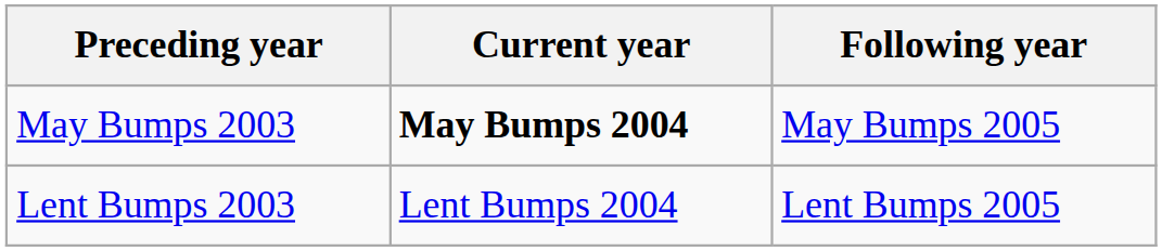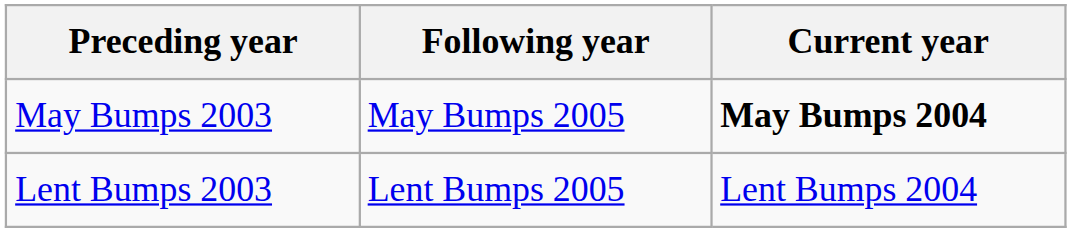 <table class="wikitable" style="margin:1em auto; height:100px" align="center">
 <tr>
 <th width=150>Preceding year</th>
+<th width=150>Following year</th>
 <th width=150>Current year</th>
-<th width=150>Following year</th>
 </tr>
 <tr>
 <td><a href='#'>May Bumps 2003</a></td>
+<td><a href='#'>May Bumps 2005</a></td>
 <td><strong>May Bumps 2004</strong></td>
-<td><a href='#'>May Bumps 2005</a></td>
 </tr>
 <tr>
 <td><a href='#'>Lent Bumps 2003</a></td>
+<td><a href='#'>Lent Bumps 2005</a></td>
 <td><a href='#'>Lent Bumps 2004</a></td>
-<td><a href='#'>Lent Bumps 2005</a></td>
 </tr>
 </table>
